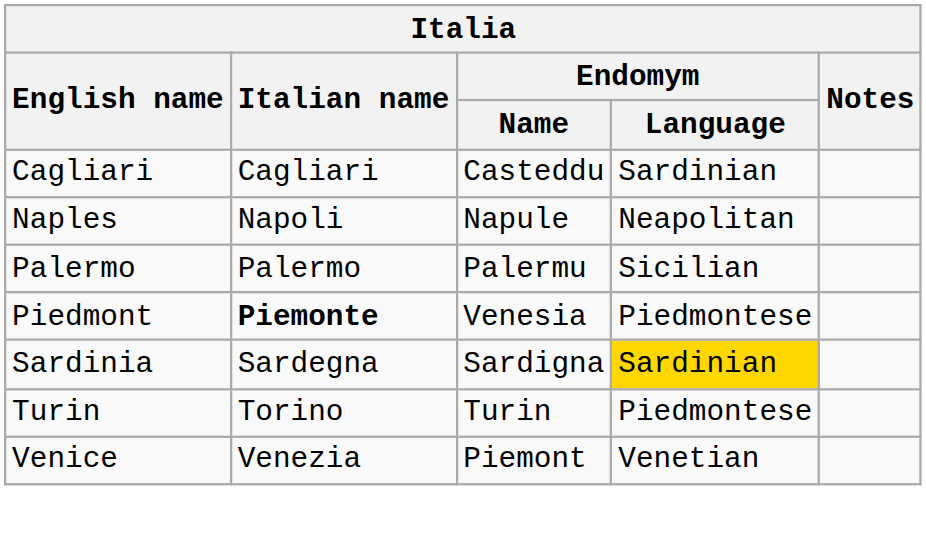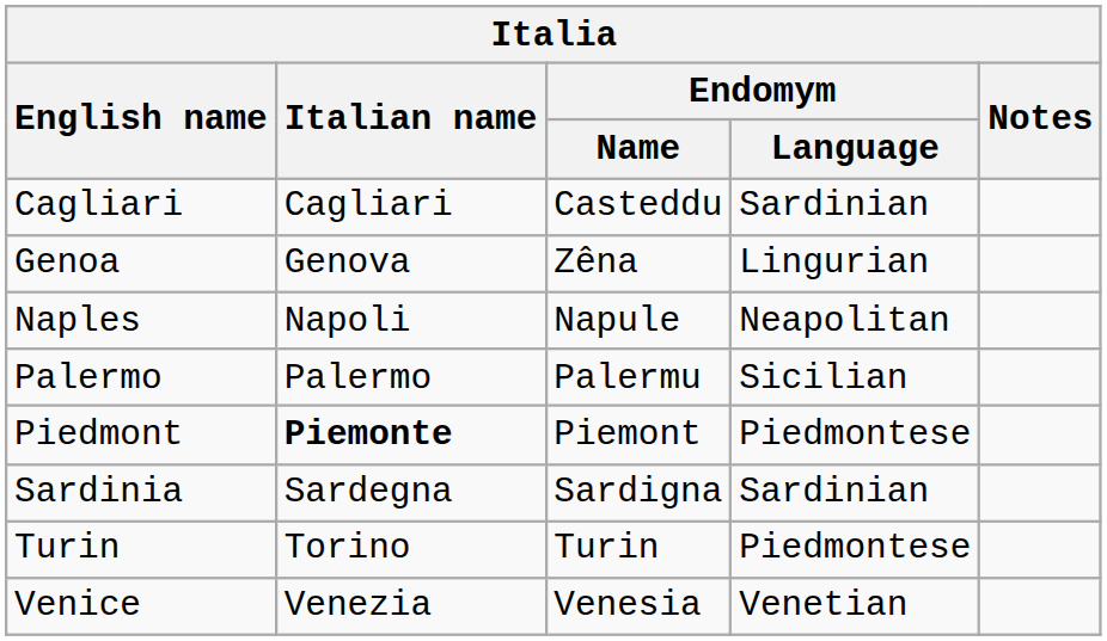 <table class="wikitable sortable">
 <tr>
 <th colspan="5"> Italia</th>
 </tr>
 <tr>
 <th rowspan="2">English name</th>
 <th rowspan="2">Italian name</th>
 <th colspan="2">Endomym</th>
 <th rowspan="2">Notes</th>
 </tr>
 <tr>
 <th>Name</th>
 <th>Language</th>
 </tr>
 <tr>
 <td>Cagliari</td>
 <td>Cagliari</td>
 <td>Casteddu</td>
 <td>Sardinian</td>
 <td></td>
 </tr>
 <tr>
+<td>Genoa</td>
+<td>Genova</td>
+<td>Zêna</td>
+<td>Lingurian</td>
+<td></td>
+</tr>
+<tr>
 <td>Naples</td>
 <td>Napoli</td>
 <td>Napule</td>
 <td>Neapolitan</td>
 <td></td>
 </tr>
 <tr>
 <td>Palermo</td>
 <td>Palermo</td>
 <td>Palermu</td>
 <td>Sicilian</td>
 <td></td>
 </tr>
 <tr>
 <td>Piedmont</td>
 <td><strong>Piemonte</strong></td>
-<td>Venesia</td>
+<td>Piemont</td>
 <td>Piedmontese</td>
 <td></td>
 </tr>
 <tr>
 <td>Sardinia</td>
 <td>Sardegna</td>
 <td>Sardigna</td>
-<td style="background: gold;">Sardinian</td>
+<td>Sardinian</td>
 <td></td>
 </tr>
 <tr>
 <td>Turin</td>
 <td>Torino</td>
 <td>Turin</td>
 <td>Piedmontese</td>
 <td></td>
 </tr>
 <tr>
 <td>Venice</td>
 <td>Venezia</td>
-<td>Piemont</td>
+<td>Venesia</td>
 <td>Venetian</td>
 <td></td>
 </tr>
 </table>
